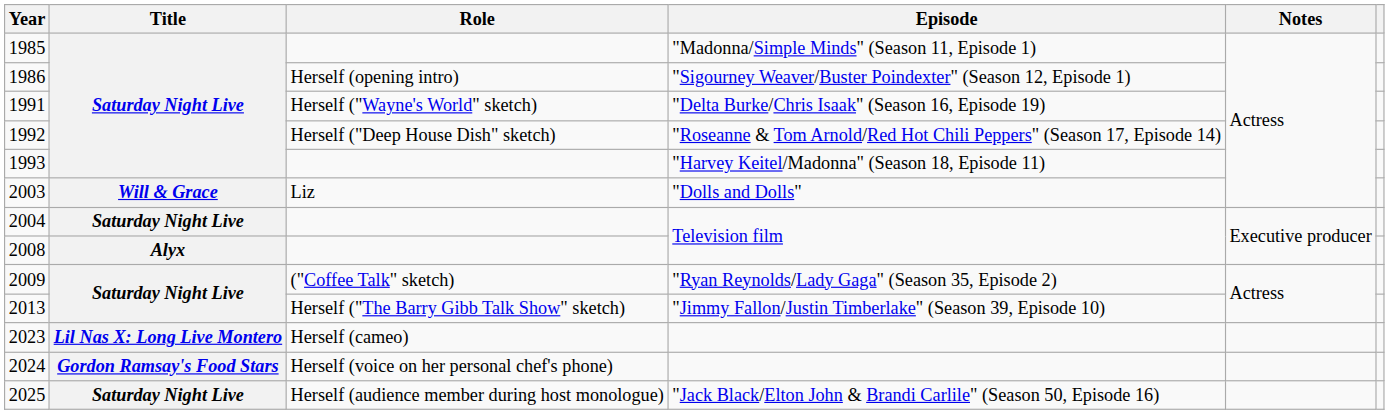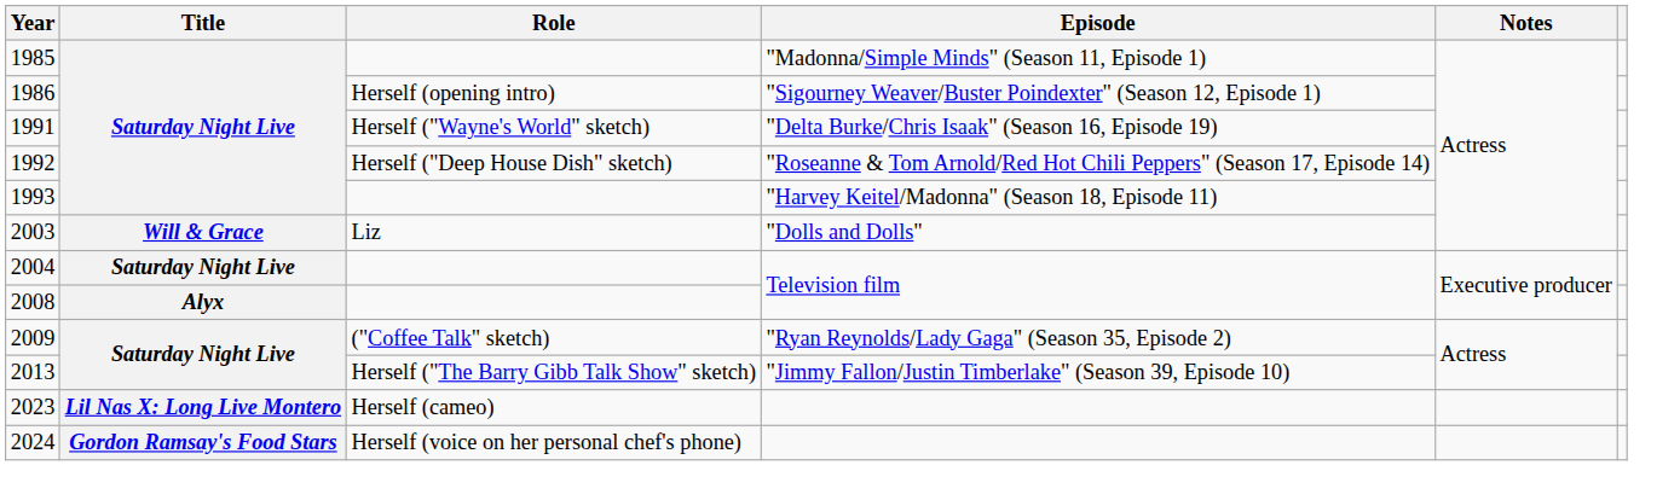 <table class="wikitable sortable plainrowheaders">
 <tr>
 <th scope="col">Year</th>
 <th scope="col">Title</th>
 <th scope="col">Role</th>
 <th scope="col">Episode</th>
 <th scope="col">Notes</th>
 <th scope="col" class="unsortable"></th>
 </tr>
 <tr>
 <td>1985</td>
 <th rowspan="5" scope="row"><em><a href='#'>Saturday Night Live</a></em></th>
 <td></td>
 <td>"Madonna/<a href='#'>Simple Minds</a>" (Season 11, Episode 1)</td>
 <td rowspan="6">Actress</td>
 <td style="text-align: center;"></td>
 </tr>
 <tr>
 <td>1986</td>
 <td>Herself (opening intro)</td>
 <td>"<a href='#'>Sigourney Weaver</a>/<a href='#'>Buster Poindexter</a>" (Season 12, Episode 1)</td>
 <td style="text-align: center;"></td>
 </tr>
 <tr>
 <td>1991</td>
 <td>Herself ("<a href='#'>Wayne's World</a>" sketch)</td>
 <td>"<a href='#'>Delta Burke</a>/<a href='#'>Chris Isaak</a>" (Season 16, Episode 19)</td>
 <td style="text-align: center;"></td>
 </tr>
 <tr>
 <td>1992</td>
 <td>Herself ("Deep House Dish" sketch)</td>
 <td>"<a href='#'>Roseanne</a> & <a href='#'>Tom Arnold</a>/<a href='#'>Red Hot Chili Peppers</a>" (Season 17, Episode 14)</td>
 <td style="text-align: center;"></td>
 </tr>
 <tr>
 <td>1993</td>
 <td></td>
 <td>"<a href='#'>Harvey Keitel</a>/Madonna" (Season 18, Episode 11)</td>
 <td style="text-align: center;"></td>
 </tr>
 <tr>
 <td>2003</td>
 <th scope="row"><em><a href='#'>Will & Grace</a></em></th>
 <td>Liz</td>
 <td>"<a href='#'>Dolls and Dolls</a>"</td>
 <td style="text-align: center;"></td>
 </tr>
 <tr>
 <td>2004</td>
 <th scope="row"><em>Saturday Night Live</em></th>
 <td></td>
 <td rowspan="2"><a href='#'>Television film</a></td>
 <td rowspan="2">Executive producer</td>
 <td style="text-align: center;"></td>
 </tr>
 <tr>
 <td>2008</td>
 <th scope="row"><em>Alyx</em></th>
 <td></td>
 <td style="text-align: center;"></td>
 </tr>
 <tr>
 <td>2009</td>
 <th rowspan="2" scope="row"><em>Saturday Night Live</em></th>
 <td> ("<a href='#'>Coffee Talk</a>" sketch)</td>
 <td>"<a href='#'>Ryan Reynolds</a>/<a href='#'>Lady Gaga</a>" (Season 35, Episode 2)</td>
 <td rowspan="2">Actress</td>
 <td style="text-align: center;"></td>
 </tr>
 <tr>
 <td>2013</td>
 <td>Herself ("<a href='#'>The Barry Gibb Talk Show</a>" sketch)</td>
 <td>"<a href='#'>Jimmy Fallon</a>/<a href='#'>Justin Timberlake</a>" (Season 39, Episode 10)</td>
 <td style="text-align: center;"></td>
 </tr>
 <tr>
 <td>2023</td>
 <th scope="row"><em><a href='#'>Lil Nas X: Long Live Montero</a></em></th>
 <td>Herself (cameo)</td>
 <td></td>
 <td></td>
 <td style="text-align: center;"></td>
 </tr>
 <tr>
 <td>2024</td>
 <th scope="row"><em><a href='#'>Gordon Ramsay's Food Stars</a></em></th>
 <td>Herself (voice on her personal chef's phone)</td>
 <td></td>
 <td></td>
 <td style="text-align: center;"></td>
 </tr>
-<tr>
-<td>2025</td>
-<th scope="row"><em>Saturday Night Live</em></th>
-<td>Herself (audience member during host monologue)</td>
-<td>"<a href='#'>Jack Black</a>/<a href='#'>Elton John</a> & <a href='#'>Brandi Carlile</a>" (Season 50, Episode 16)</td>
-<td></td>
-<td style="text-align: center;"></td>
-</tr>
 </table>
